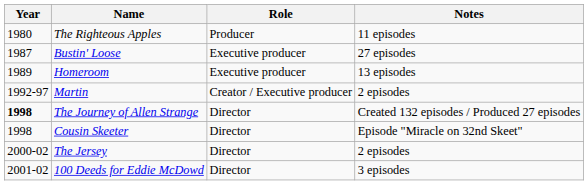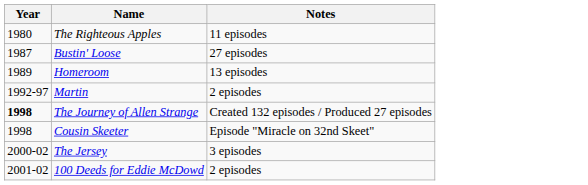 <table class="wikitable sortable">
 <tr>
 <th>Year</th>
 <th>Name</th>
-<th>Role</th>
 <th>Notes</th>
 </tr>
 <tr>
 <td>1980</td>
 <td><em>The Righteous Apples</em></td>
-<td>Producer</td>
 <td>11 episodes</td>
 </tr>
 <tr>
 <td>1987</td>
 <td><em><a href='#'>Bustin' Loose</a></em></td>
-<td>Executive producer</td>
 <td>27 episodes</td>
 </tr>
 <tr>
 <td>1989</td>
 <td><em><a href='#'>Homeroom</a></em></td>
-<td>Executive producer</td>
 <td>13 episodes</td>
 </tr>
 <tr>
 <td>1992-97</td>
 <td><em><a href='#'>Martin</a></em></td>
-<td>Creator / Executive producer</td>
 <td>2 episodes</td>
 </tr>
 <tr>
 <td><strong>1998</strong></td>
 <td><em><a href='#'>The Journey of Allen Strange</a></em></td>
-<td>Director</td>
 <td>Created 132 episodes / Produced 27 episodes</td>
 </tr>
 <tr>
 <td>1998</td>
 <td><em><a href='#'>Cousin Skeeter</a></em></td>
-<td>Director</td>
 <td>Episode "Miracle on 32nd Skeet"</td>
 </tr>
 <tr>
 <td>2000-02</td>
 <td><em><a href='#'>The Jersey</a></em></td>
-<td>Director</td>
-<td>2 episodes</td>
+<td>3 episodes</td>
 </tr>
 <tr>
 <td>2001-02</td>
 <td><em><a href='#'>100 Deeds for Eddie McDowd</a></em></td>
-<td>Director</td>
-<td>3 episodes</td>
+<td>2 episodes</td>
 </tr>
 </table>
